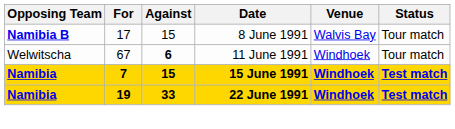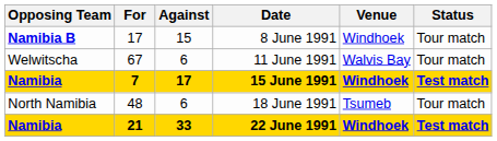 <table class=wikitable>
 <tr>
 <th>Opposing Team</th>
 <th>For</th>
 <th>Against</th>
 <th>Date</th>
 <th>Venue</th>
 <th>Status</th>
 </tr>
 <tr bgcolor=#fdfdfd>
 <td><strong><a href='#'>Namibia B</a></strong></td>
 <td align=center width=40>17</td>
 <td align=center width=40>15</td>
 <td width=140 align=right>8 June 1991</td>
-<td><a href='#'>Walvis Bay</a></td>
+<td><a href='#'>Windhoek</a></td>
 <td>Tour match</td>
 </tr>
 <tr bgcolor=#fdfdfd>
 <td>Welwitscha</td>
 <td align=center width=40>67</td>
-<td align=center width=40><strong>6</strong></td>
+<td align=center width=40>6</td>
 <td width=140 align=right>11 June 1991</td>
-<td><a href='#'>Windhoek</a></td>
+<td><a href='#'>Walvis Bay</a></td>
 <td>Tour match</td>
 </tr>
 <tr bgcolor=gold>
 <td><strong><a href='#'>Namibia</a></strong></td>
 <td align=center width=40><strong>7</strong></td>
-<td align=center width=40><strong>15</strong></td>
+<td align=center width=40><strong>17</strong></td>
 <td width=140 align=right><strong>15 June 1991</strong></td>
 <td><strong><a href='#'>Windhoek</a></strong></td>
 <td><strong><a href='#'>Test match</a></strong></td>
 </tr>
+<tr bgcolor=#fdfdfd>
+<td>North Namibia</td>
+<td align=center width=40>48</td>
+<td align=center width=40>6</td>
+<td width=140 align=right>18 June 1991</td>
+<td><a href='#'>Tsumeb</a></td>
+<td>Tour match</td>
+</tr>
 <tr bgcolor=gold>
 <td><strong><a href='#'>Namibia</a></strong></td>
-<td align=center width=40><strong>19</strong></td>
+<td align=center width=40><strong>21</strong></td>
 <td align=center width=40><strong>33</strong></td>
 <td width=140 align=right><strong>22 June 1991</strong></td>
 <td><strong><a href='#'>Windhoek</a></strong></td>
 <td><strong><a href='#'>Test match</a></strong></td>
 </tr>
 </table>
